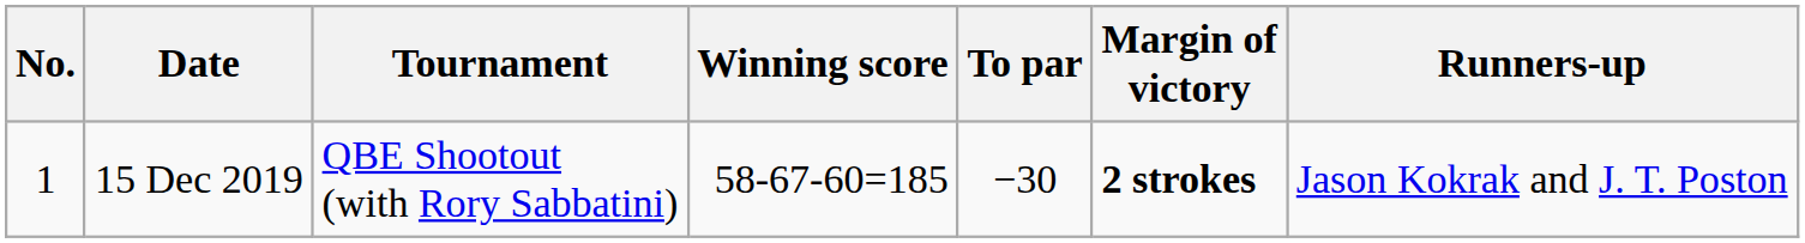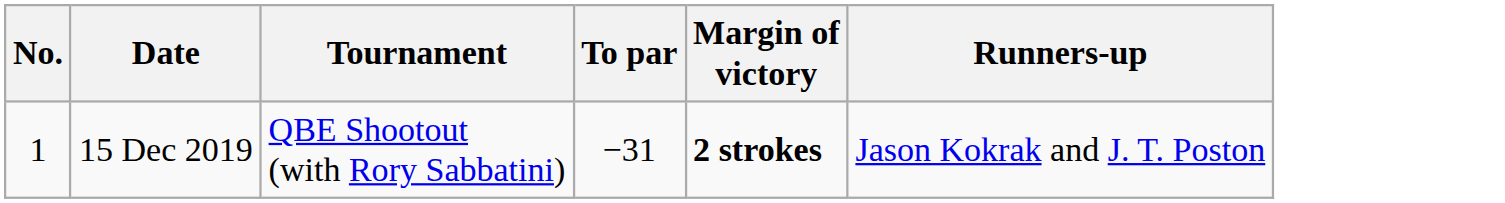 <table class="wikitable" style="font-size:95%;">
 <tr>
 <th>No.</th>
 <th>Date</th>
 <th>Tournament</th>
-<th>Winning score</th>
 <th>To par</th>
 <th>Margin of<br>victory</th>
 <th>Runners-up</th>
 </tr>
 <tr>
 <td align=center>1</td>
 <td align=right>15 Dec 2019</td>
 <td><a href='#'>QBE Shootout</a><br>(with  <a href='#'>Rory Sabbatini</a>)</td>
-<td align=right>58-67-60=185</td>
-<td align=center>−30</td>
+<td align=center>−31</td>
 <td><strong>2 strokes</strong></td>
 <td> <a href='#'>Jason Kokrak</a> and  <a href='#'>J. T. Poston</a></td>
 </tr>
 </table>
